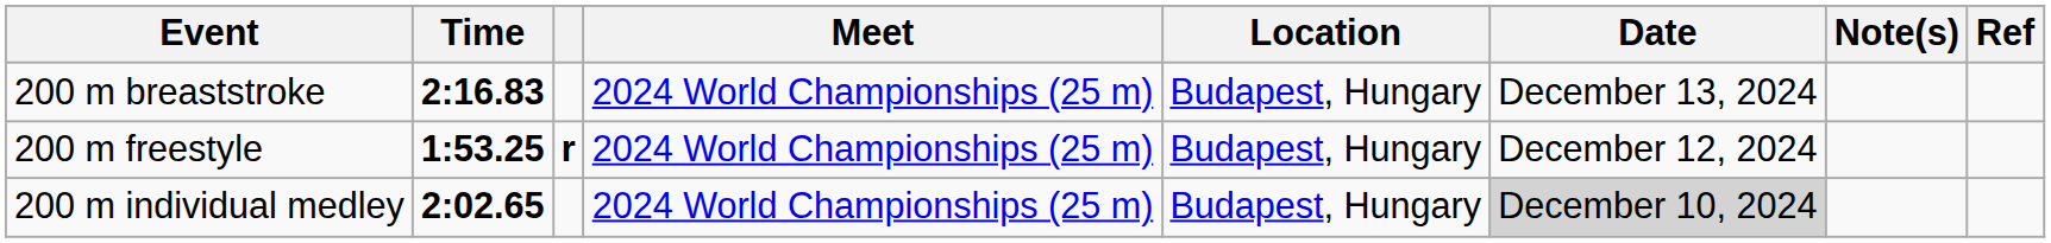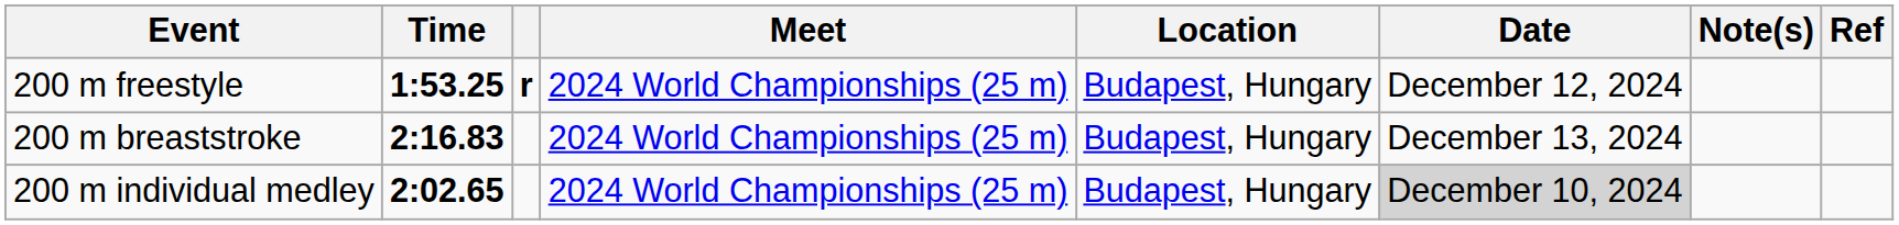 <table class="wikitable">
 <tr>
 <th>Event</th>
 <th>Time</th>
 <th></th>
 <th>Meet</th>
 <th>Location</th>
 <th>Date</th>
 <th>Note(s)</th>
 <th>Ref</th>
 </tr>
 <tr>
+<td>200 m freestyle</td>
+<td style="text-align:center;"><strong>1:53.25</strong></td>
+<td><strong>r</strong></td>
+<td><a href='#'>2024 World Championships (25 m)</a></td>
+<td><a href='#'>Budapest</a>, Hungary</td>
+<td>December 12, 2024</td>
+<td></td>
+<td></td>
+</tr>
+<tr>
 <td>200 m breaststroke</td>
 <td style="text-align:center;"><strong>2:16.83</strong></td>
 <td></td>
 <td><a href='#'>2024 World Championships (25 m)</a></td>
 <td><a href='#'>Budapest</a>, Hungary</td>
 <td>December 13, 2024</td>
-<td></td>
-<td></td>
-</tr>
-<tr>
-<td>200 m freestyle</td>
-<td style="text-align:center;"><strong>1:53.25</strong></td>
-<td><strong>r</strong></td>
-<td><a href='#'>2024 World Championships (25 m)</a></td>
-<td><a href='#'>Budapest</a>, Hungary</td>
-<td>December 12, 2024</td>
 <td></td>
 <td></td>
 </tr>
 <tr>
 <td>200 m individual medley</td>
 <td style="text-align:center;"><strong>2:02.65</strong></td>
 <td></td>
 <td><a href='#'>2024 World Championships (25 m)</a></td>
 <td><a href='#'>Budapest</a>, Hungary</td>
 <td style="background: lightgrey;">December 10, 2024</td>
 <td></td>
 <td></td>
 </tr>
 </table>
